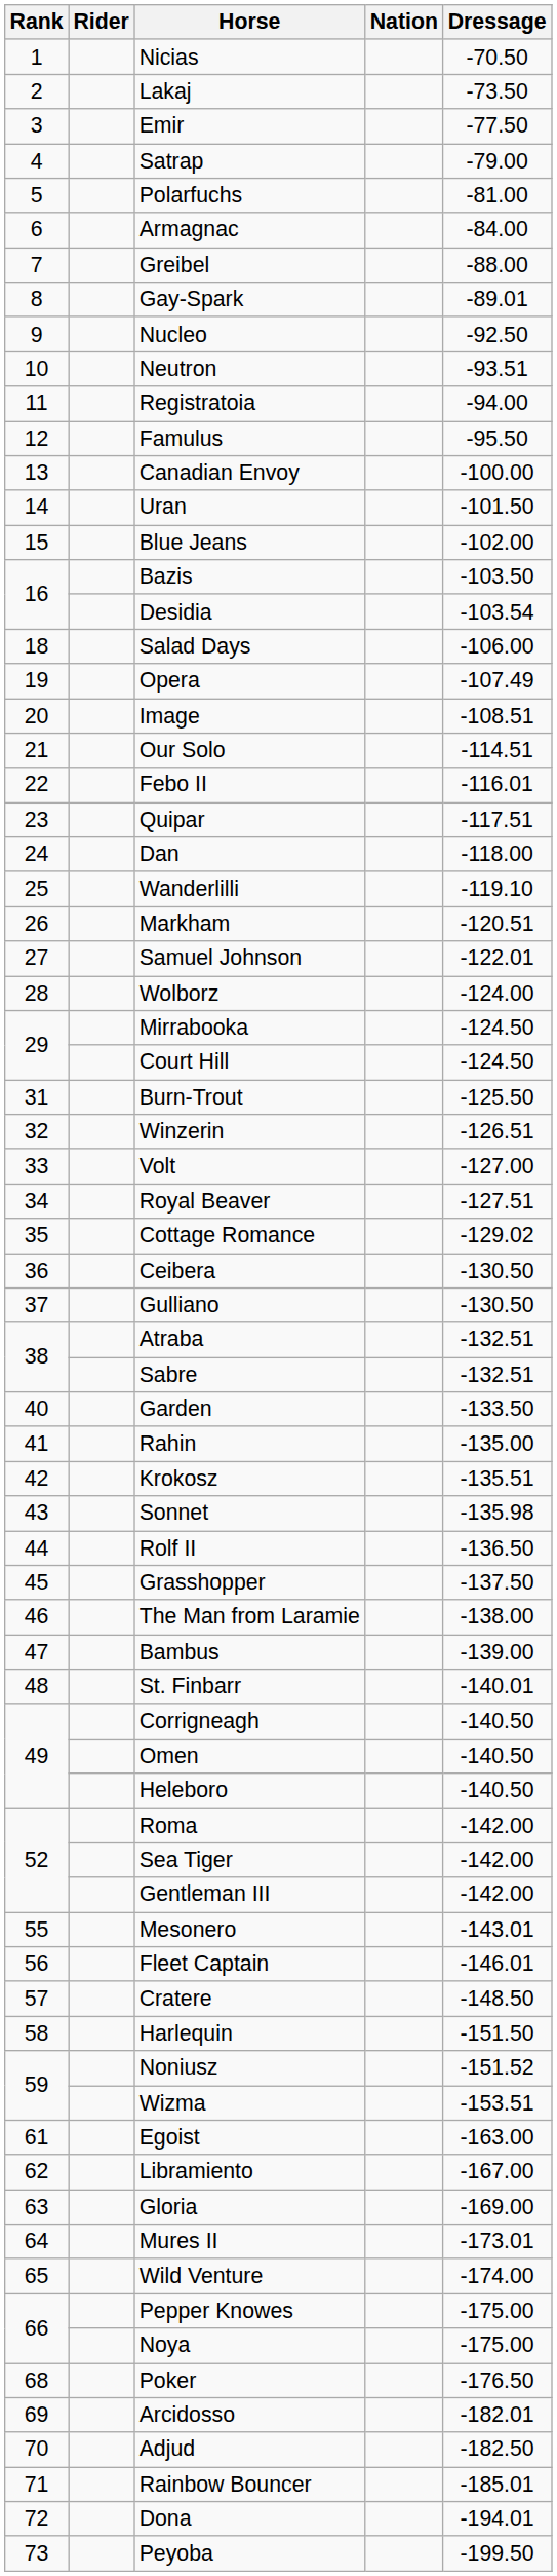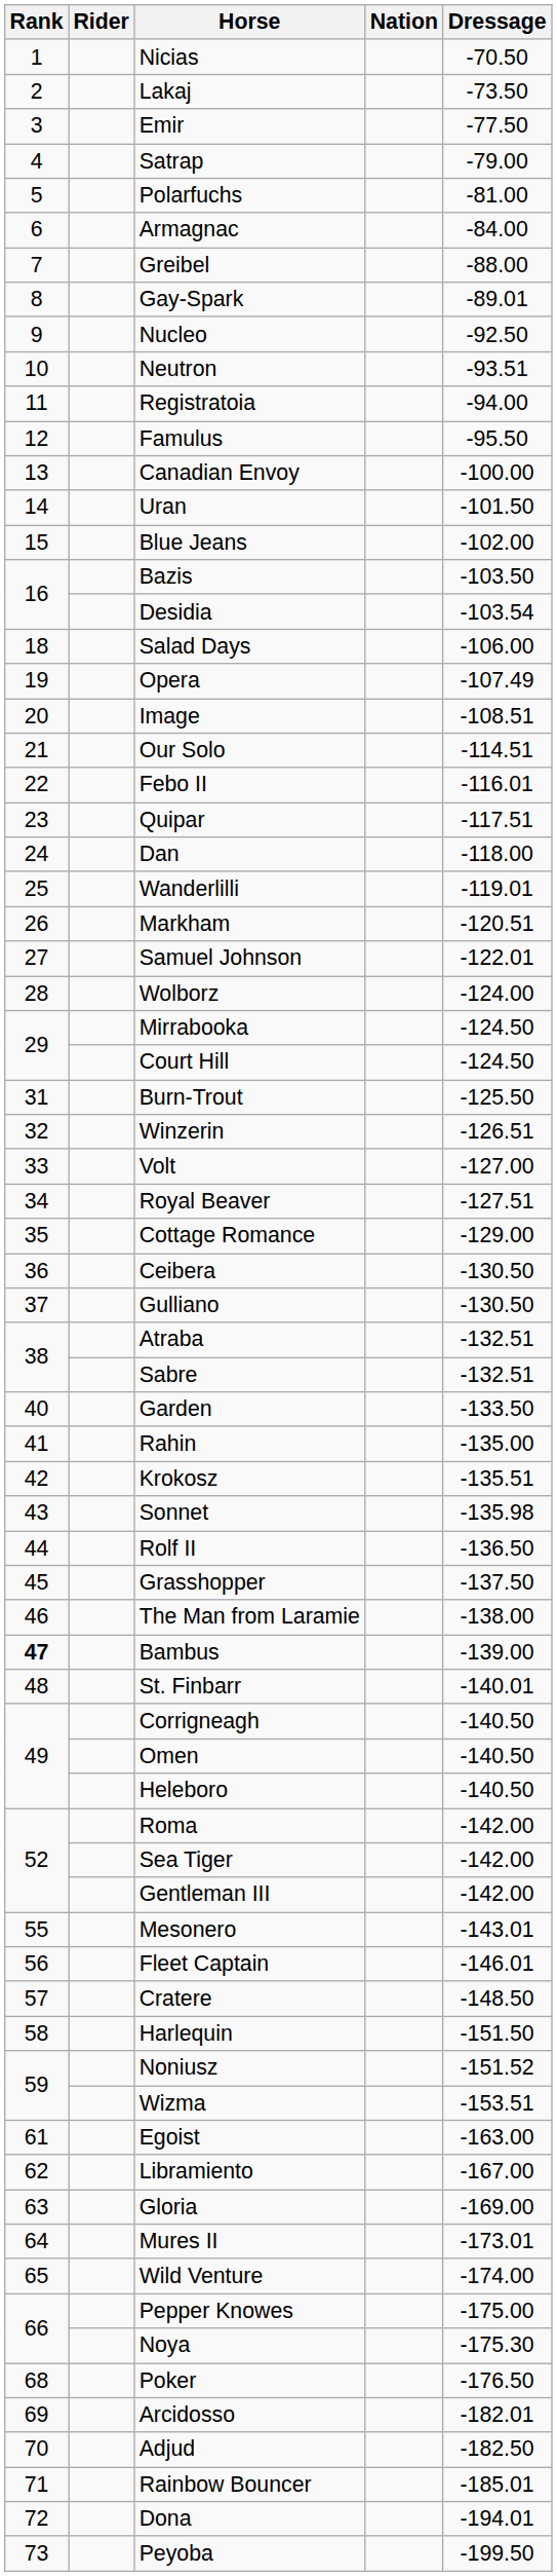 <table class="wikitable sortable" style="text-align:center">
 <tr>
 <th>Rank</th>
 <th>Rider</th>
 <th>Horse</th>
 <th>Nation</th>
 <th>Dressage</th>
 </tr>
 <tr>
 <td>1</td>
 <td align=left></td>
 <td align=left>Nicias</td>
 <td align=left></td>
 <td>-70.50</td>
 </tr>
 <tr>
 <td>2</td>
 <td align=left></td>
 <td align=left>Lakaj</td>
 <td align=left></td>
 <td>-73.50</td>
 </tr>
 <tr>
 <td>3</td>
 <td align=left></td>
 <td align=left>Emir</td>
 <td align=left></td>
 <td>-77.50</td>
 </tr>
 <tr>
 <td>4</td>
 <td align=left></td>
 <td align=left>Satrap</td>
 <td align=left></td>
 <td>-79.00</td>
 </tr>
 <tr>
 <td>5</td>
 <td align=left></td>
 <td align=left>Polarfuchs</td>
 <td align=left></td>
 <td>-81.00</td>
 </tr>
 <tr>
 <td>6</td>
 <td align=left></td>
 <td align=left>Armagnac</td>
 <td align=left></td>
 <td>-84.00</td>
 </tr>
 <tr>
 <td>7</td>
 <td align=left></td>
 <td align=left>Greibel</td>
 <td align=left></td>
 <td>-88.00</td>
 </tr>
 <tr>
 <td>8</td>
 <td align=left></td>
 <td align=left>Gay-Spark</td>
 <td align=left></td>
 <td>-89.01</td>
 </tr>
 <tr>
 <td>9</td>
 <td align=left></td>
 <td align=left>Nucleo</td>
 <td align=left></td>
 <td>-92.50</td>
 </tr>
 <tr>
 <td>10</td>
 <td align=left></td>
 <td align=left>Neutron</td>
 <td align=left></td>
 <td>-93.51</td>
 </tr>
 <tr>
 <td>11</td>
 <td align=left></td>
 <td align=left>Registratoia</td>
 <td align=left></td>
 <td>-94.00</td>
 </tr>
 <tr>
 <td>12</td>
 <td align=left></td>
 <td align=left>Famulus</td>
 <td align=left></td>
 <td>-95.50</td>
 </tr>
 <tr>
 <td>13</td>
 <td align=left></td>
 <td align=left>Canadian Envoy</td>
 <td align=left></td>
 <td>-100.00</td>
 </tr>
 <tr>
 <td>14</td>
 <td align=left></td>
 <td align=left>Uran</td>
 <td align=left></td>
 <td>-101.50</td>
 </tr>
 <tr>
 <td>15</td>
 <td align=left></td>
 <td align=left>Blue Jeans</td>
 <td align=left></td>
 <td>-102.00</td>
 </tr>
 <tr>
 <td rowspan=2>16</td>
 <td align=left></td>
 <td align=left>Bazis</td>
 <td align=left></td>
 <td>-103.50</td>
 </tr>
 <tr>
 <td align=left></td>
 <td align=left>Desidia</td>
 <td align=left></td>
 <td>-103.54</td>
 </tr>
 <tr>
 <td>18</td>
 <td align=left></td>
 <td align=left>Salad Days</td>
 <td align=left></td>
 <td>-106.00</td>
 </tr>
 <tr>
 <td>19</td>
 <td align=left></td>
 <td align=left>Opera</td>
 <td align=left></td>
 <td>-107.49</td>
 </tr>
 <tr>
 <td>20</td>
 <td align=left></td>
 <td align=left>Image</td>
 <td align=left></td>
 <td>-108.51</td>
 </tr>
 <tr>
 <td>21</td>
 <td align=left></td>
 <td align=left>Our Solo</td>
 <td align=left></td>
 <td>-114.51</td>
 </tr>
 <tr>
 <td>22</td>
 <td align=left></td>
 <td align=left>Febo II</td>
 <td align=left></td>
 <td>-116.01</td>
 </tr>
 <tr>
 <td>23</td>
 <td align=left></td>
 <td align=left>Quipar</td>
 <td align=left></td>
 <td>-117.51</td>
 </tr>
 <tr>
 <td>24</td>
 <td align=left></td>
 <td align=left>Dan</td>
 <td align=left></td>
 <td>-118.00</td>
 </tr>
 <tr>
 <td>25</td>
 <td align=left></td>
 <td align=left>Wanderlilli</td>
 <td align=left></td>
-<td>-119.10</td>
+<td>-119.01</td>
 </tr>
 <tr>
 <td>26</td>
 <td align=left></td>
 <td align=left>Markham</td>
 <td align=left></td>
 <td>-120.51</td>
 </tr>
 <tr>
 <td>27</td>
 <td align=left></td>
 <td align=left>Samuel Johnson</td>
 <td align=left></td>
 <td>-122.01</td>
 </tr>
 <tr>
 <td>28</td>
 <td align=left></td>
 <td align=left>Wolborz</td>
 <td align=left></td>
 <td>-124.00</td>
 </tr>
 <tr>
 <td rowspan=2>29</td>
 <td align=left></td>
 <td align=left>Mirrabooka</td>
 <td align=left></td>
 <td>-124.50</td>
 </tr>
 <tr>
 <td align=left></td>
 <td align=left>Court Hill</td>
 <td align=left></td>
 <td>-124.50</td>
 </tr>
 <tr>
 <td>31</td>
 <td align=left></td>
 <td align=left>Burn-Trout</td>
 <td align=left></td>
 <td>-125.50</td>
 </tr>
 <tr>
 <td>32</td>
 <td align=left></td>
 <td align=left>Winzerin</td>
 <td align=left></td>
 <td>-126.51</td>
 </tr>
 <tr>
 <td>33</td>
 <td align=left></td>
 <td align=left>Volt</td>
 <td align=left></td>
 <td>-127.00</td>
 </tr>
 <tr>
 <td>34</td>
 <td align=left></td>
 <td align=left>Royal Beaver</td>
 <td align=left></td>
 <td>-127.51</td>
 </tr>
 <tr>
 <td>35</td>
 <td align=left></td>
 <td align=left>Cottage Romance</td>
 <td align=left></td>
-<td>-129.02</td>
+<td>-129.00</td>
 </tr>
 <tr>
 <td>36</td>
 <td align=left></td>
 <td align=left>Ceibera</td>
 <td align=left></td>
 <td>-130.50</td>
 </tr>
 <tr>
 <td>37</td>
 <td align=left></td>
 <td align=left>Gulliano</td>
 <td align=left></td>
 <td>-130.50</td>
 </tr>
 <tr>
 <td rowspan=2>38</td>
 <td align=left></td>
 <td align=left>Atraba</td>
 <td align=left></td>
 <td>-132.51</td>
 </tr>
 <tr>
 <td align=left></td>
 <td align=left>Sabre</td>
 <td align=left></td>
 <td>-132.51</td>
 </tr>
 <tr>
 <td>40</td>
 <td align=left></td>
 <td align=left>Garden</td>
 <td align=left></td>
 <td>-133.50</td>
 </tr>
 <tr>
 <td>41</td>
 <td align=left></td>
 <td align=left>Rahin</td>
 <td align=left></td>
 <td>-135.00</td>
 </tr>
 <tr>
 <td>42</td>
 <td align=left></td>
 <td align=left>Krokosz</td>
 <td align=left></td>
 <td>-135.51</td>
 </tr>
 <tr>
 <td>43</td>
 <td align=left></td>
 <td align=left>Sonnet</td>
 <td align=left></td>
 <td>-135.98</td>
 </tr>
 <tr>
 <td>44</td>
 <td align=left></td>
 <td align=left>Rolf II</td>
 <td align=left></td>
 <td>-136.50</td>
 </tr>
 <tr>
 <td>45</td>
 <td align=left></td>
 <td align=left>Grasshopper</td>
 <td align=left></td>
 <td>-137.50</td>
 </tr>
 <tr>
 <td>46</td>
 <td align=left></td>
 <td align=left>The Man from Laramie</td>
 <td align=left></td>
 <td>-138.00</td>
 </tr>
 <tr>
-<td>47</td>
+<td><strong>47</strong></td>
 <td align=left></td>
 <td align=left>Bambus</td>
 <td align=left></td>
 <td>-139.00</td>
 </tr>
 <tr>
 <td>48</td>
 <td align=left></td>
 <td align=left>St. Finbarr</td>
 <td align=left></td>
 <td>-140.01</td>
 </tr>
 <tr>
 <td rowspan=3>49</td>
 <td align=left></td>
 <td align=left>Corrigneagh</td>
 <td align=left></td>
 <td>-140.50</td>
 </tr>
 <tr>
 <td align=left></td>
 <td align=left>Omen</td>
 <td align=left></td>
 <td>-140.50</td>
 </tr>
 <tr>
 <td align=left></td>
 <td align=left>Heleboro</td>
 <td align=left></td>
 <td>-140.50</td>
 </tr>
 <tr>
 <td rowspan=3>52</td>
 <td align=left></td>
 <td align=left>Roma</td>
 <td align=left></td>
 <td>-142.00</td>
 </tr>
 <tr>
 <td align=left></td>
 <td align=left>Sea Tiger</td>
 <td align=left></td>
 <td>-142.00</td>
 </tr>
 <tr>
 <td align=left></td>
 <td align=left>Gentleman III</td>
 <td align=left></td>
 <td>-142.00</td>
 </tr>
 <tr>
 <td>55</td>
 <td align=left></td>
 <td align=left>Mesonero</td>
 <td align=left></td>
 <td>-143.01</td>
 </tr>
 <tr>
 <td>56</td>
 <td align=left></td>
 <td align=left>Fleet Captain</td>
 <td align=left></td>
 <td>-146.01</td>
 </tr>
 <tr>
 <td>57</td>
 <td align=left></td>
 <td align=left>Cratere</td>
 <td align=left></td>
 <td>-148.50</td>
 </tr>
 <tr>
 <td>58</td>
 <td align=left></td>
 <td align=left>Harlequin</td>
 <td align=left></td>
 <td>-151.50</td>
 </tr>
 <tr>
 <td rowspan=2>59</td>
 <td align=left></td>
 <td align=left>Noniusz</td>
 <td align=left></td>
 <td>-151.52</td>
 </tr>
 <tr>
 <td align=left></td>
 <td align=left>Wizma</td>
 <td align=left></td>
 <td>-153.51</td>
 </tr>
 <tr>
 <td>61</td>
 <td align=left></td>
 <td align=left>Egoist</td>
 <td align=left></td>
 <td>-163.00</td>
 </tr>
 <tr>
 <td>62</td>
 <td align=left></td>
 <td align=left>Libramiento</td>
 <td align=left></td>
 <td>-167.00</td>
 </tr>
 <tr>
 <td>63</td>
 <td align=left></td>
 <td align=left>Gloria</td>
 <td align=left></td>
 <td>-169.00</td>
 </tr>
 <tr>
 <td>64</td>
 <td align=left></td>
 <td align=left>Mures II</td>
 <td align=left></td>
 <td>-173.01</td>
 </tr>
 <tr>
 <td>65</td>
 <td align=left></td>
 <td align=left>Wild Venture</td>
 <td align=left></td>
 <td>-174.00</td>
 </tr>
 <tr>
 <td rowspan=2>66</td>
 <td align=left></td>
 <td align=left>Pepper Knowes</td>
 <td align=left></td>
 <td>-175.00</td>
 </tr>
 <tr>
 <td align=left></td>
 <td align=left>Noya</td>
 <td align=left></td>
-<td>-175.00</td>
+<td>-175.30</td>
 </tr>
 <tr>
 <td>68</td>
 <td align=left></td>
 <td align=left>Poker</td>
 <td align=left></td>
 <td>-176.50</td>
 </tr>
 <tr>
 <td>69</td>
 <td align=left></td>
 <td align=left>Arcidosso</td>
 <td align=left></td>
 <td>-182.01</td>
 </tr>
 <tr>
 <td>70</td>
 <td align=left></td>
 <td align=left>Adjud</td>
 <td align=left></td>
 <td>-182.50</td>
 </tr>
 <tr>
 <td>71</td>
 <td align=left></td>
 <td align=left>Rainbow Bouncer</td>
 <td align=left></td>
 <td>-185.01</td>
 </tr>
 <tr>
 <td>72</td>
 <td align=left></td>
 <td align=left>Dona</td>
 <td align=left></td>
 <td>-194.01</td>
 </tr>
 <tr>
 <td>73</td>
 <td align=left></td>
 <td align=left>Peyoba</td>
 <td align=left></td>
 <td>-199.50</td>
 </tr>
 </table>
